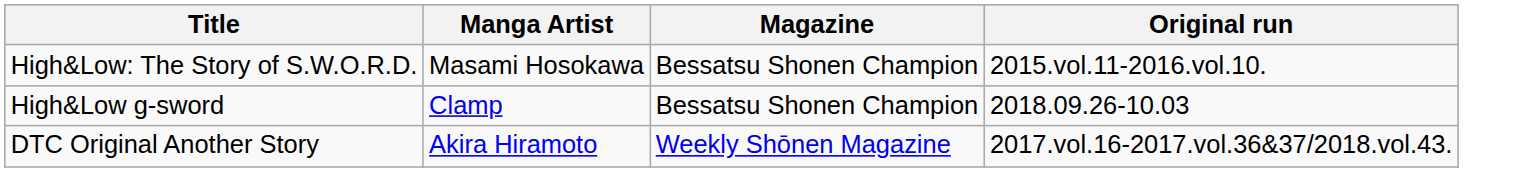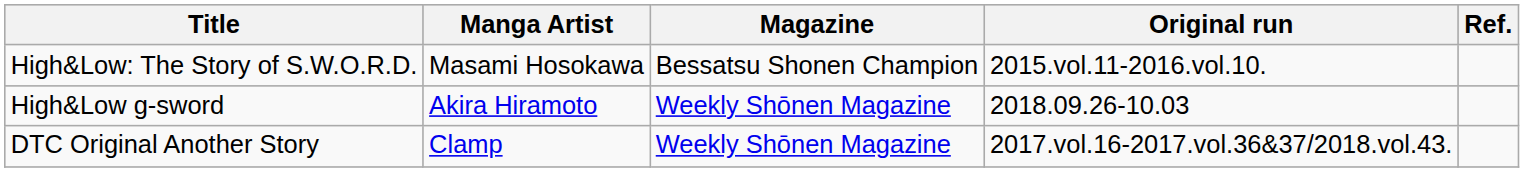 <table class="wikitable">
 <tr>
 <th>Title</th>
 <th>Manga Artist</th>
 <th>Magazine</th>
 <th>Original run</th>
+<th>Ref.</th>
 </tr>
 <tr>
 <td>High&Low: The Story of S.W.O.R.D.</td>
 <td>Masami Hosokawa</td>
 <td>Bessatsu Shonen Champion</td>
 <td>2015.vol.11-2016.vol.10.</td>
+<td></td>
 </tr>
 <tr>
 <td>High&Low g-sword</td>
-<td><a href='#'>Clamp</a></td>
-<td>Bessatsu Shonen Champion</td>
+<td><a href='#'>Akira Hiramoto</a></td>
+<td><a href='#'>Weekly Shōnen Magazine</a></td>
 <td>2018.09.26-10.03</td>
+<td></td>
 </tr>
 <tr>
 <td>DTC Original Another Story</td>
-<td><a href='#'>Akira Hiramoto</a></td>
+<td><a href='#'>Clamp</a></td>
 <td><a href='#'>Weekly Shōnen Magazine</a></td>
 <td>2017.vol.16-2017.vol.36&37/2018.vol.43.</td>
+<td></td>
 </tr>
 </table>
